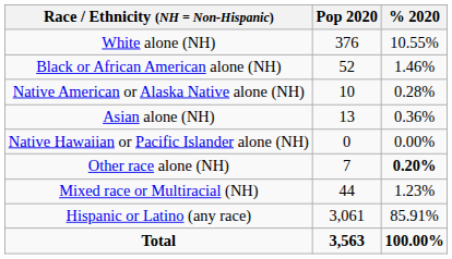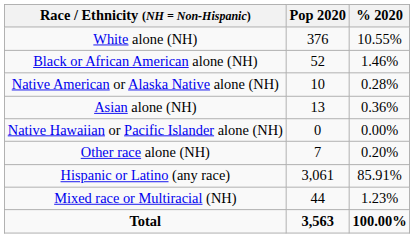 <table class="wikitable" style="text-align:center;">
 <tr>
 <th>Race / Ethnicity <small>(<em>NH = Non-Hispanic</em>)</small></th>
 <th>Pop 2020</th>
 <th>% 2020</th>
 </tr>
 <tr>
 <td><a href='#'>White</a> alone (NH)</td>
 <td>376</td>
 <td>10.55%</td>
 </tr>
 <tr>
 <td><a href='#'>Black or African American</a> alone (NH)</td>
 <td>52</td>
 <td>1.46%</td>
 </tr>
 <tr>
 <td><a href='#'>Native American</a> or <a href='#'>Alaska Native</a> alone (NH)</td>
 <td>10</td>
 <td>0.28%</td>
 </tr>
 <tr>
 <td><a href='#'>Asian</a> alone (NH)</td>
 <td>13</td>
 <td>0.36%</td>
 </tr>
 <tr>
 <td><a href='#'>Native Hawaiian</a> or <a href='#'>Pacific Islander</a> alone (NH)</td>
 <td>0</td>
 <td>0.00%</td>
 </tr>
 <tr>
 <td><a href='#'>Other race</a> alone (NH)</td>
 <td>7</td>
-<td><strong>0.20%</strong></td>
+<td>0.20%</td>
+</tr>
+<tr>
+<td><a href='#'>Hispanic or Latino</a> (any race)</td>
+<td>3,061</td>
+<td>85.91%</td>
 </tr>
 <tr>
 <td><a href='#'>Mixed race or Multiracial</a> (NH)</td>
 <td>44</td>
 <td>1.23%</td>
 </tr>
 <tr>
-<td><a href='#'>Hispanic or Latino</a> (any race)</td>
-<td>3,061</td>
-<td>85.91%</td>
-</tr>
-<tr>
 <td><strong>Total</strong></td>
 <td><strong>3,563</strong></td>
 <td><strong>100.00%</strong></td>
 </tr>
 </table>
